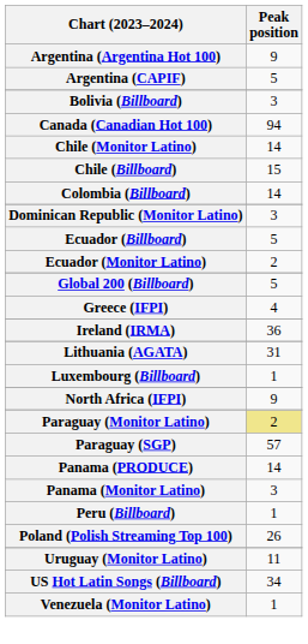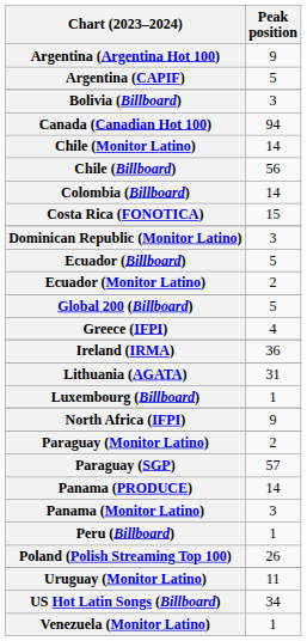 <table class="wikitable sortable plainrowheaders" style="text-align:center">
 <tr>
 <th scope="col">Chart (2023–2024)</th>
 <th scope="col">Peak<br>position</th>
 </tr>
 <tr>
 <th scope="row">Argentina (<a href='#'>Argentina Hot 100</a>)</th>
 <td>9</td>
 </tr>
 <tr>
 <th scope="row">Argentina (<a href='#'>CAPIF</a>)</th>
 <td>5</td>
 </tr>
 <tr>
 </tr>
 <tr>
 </tr>
 <tr>
 </tr>
 <tr>
 <th scope="row">Bolivia (<em><a href='#'>Billboard</a></em>)</th>
 <td>3</td>
 </tr>
 <tr>
 <th scope="row">Canada (<a href='#'>Canadian Hot 100</a>)</th>
 <td>94</td>
 </tr>
 <tr>
 <th scope="row">Chile (<a href='#'>Monitor Latino</a>)</th>
 <td>14</td>
 </tr>
 <tr>
 <th scope="row">Chile (<em><a href='#'>Billboard</a></em>)</th>
-<td>15</td>
+<td>56</td>
 </tr>
 <tr>
 <th scope="row">Colombia (<em><a href='#'>Billboard</a></em>)</th>
 <td>14</td>
+</tr>
+<tr>
+<th scope="row">Costa Rica (<a href='#'>FONOTICA</a>)</th>
+<td>15</td>
 </tr>
 <tr>
 </tr>
 <tr>
 </tr>
 <tr>
 <th scope="row">Dominican Republic (<a href='#'>Monitor Latino</a>)</th>
 <td>3</td>
 </tr>
 <tr>
 <th scope="row">Ecuador (<em><a href='#'>Billboard</a></em>)</th>
 <td>5</td>
 </tr>
 <tr>
 <th scope="row">Ecuador (<a href='#'>Monitor Latino</a>)</th>
 <td>2</td>
 </tr>
 <tr>
 </tr>
 <tr>
 </tr>
 <tr>
 </tr>
 <tr>
 <th scope="row"><a href='#'>Global 200</a> (<em><a href='#'>Billboard</a></em>)</th>
 <td>5</td>
 </tr>
 <tr>
 <th scope="row">Greece (<a href='#'>IFPI</a>)</th>
 <td>4</td>
 </tr>
 <tr>
 </tr>
 <tr>
 <th scope="row">Ireland (<a href='#'>IRMA</a>)</th>
 <td>36</td>
 </tr>
 <tr>
 </tr>
 <tr>
 <th scope="row">Lithuania (<a href='#'>AGATA</a>)</th>
 <td>31</td>
 </tr>
 <tr>
 <th scope="row">Luxembourg (<em><a href='#'>Billboard</a></em>)</th>
 <td>1</td>
 </tr>
 <tr>
 </tr>
 <tr>
 </tr>
 <tr>
 <th scope="row">North Africa (<a href='#'>IFPI</a>)</th>
 <td>9</td>
 </tr>
 <tr>
 </tr>
 <tr>
 <th scope="row">Paraguay (<a href='#'>Monitor Latino</a>)</th>
-<td style="background: khaki;">2</td>
+<td>2</td>
 </tr>
 <tr>
 <th scope="row">Paraguay (<a href='#'>SGP</a>)</th>
 <td>57</td>
 </tr>
 <tr>
 <th scope="row">Panama (<a href='#'>PRODUCE</a>)</th>
 <td>14</td>
 </tr>
 <tr>
 <th scope="row">Panama (<a href='#'>Monitor Latino</a>)</th>
 <td>3</td>
 </tr>
 <tr>
 <th scope="row">Peru (<em><a href='#'>Billboard</a></em>)</th>
 <td>1</td>
 </tr>
 <tr>
 <th scope="row">Poland (<a href='#'>Polish Streaming Top 100</a>)</th>
 <td>26</td>
 </tr>
 <tr>
 </tr>
 <tr>
 </tr>
 <tr>
 </tr>
 <tr>
 </tr>
 <tr>
 </tr>
 <tr>
 </tr>
 <tr>
 </tr>
 <tr>
 <th scope="row">Uruguay (<a href='#'>Monitor Latino</a>)</th>
 <td>11</td>
 </tr>
 <tr>
 <th scope="row">US <a href='#'>Hot Latin Songs</a> (<em><a href='#'>Billboard</a></em>)</th>
 <td>34</td>
 </tr>
 <tr>
 <th scope="row">Venezuela (<a href='#'>Monitor Latino</a>)</th>
 <td>1</td>
 </tr>
 </table>
